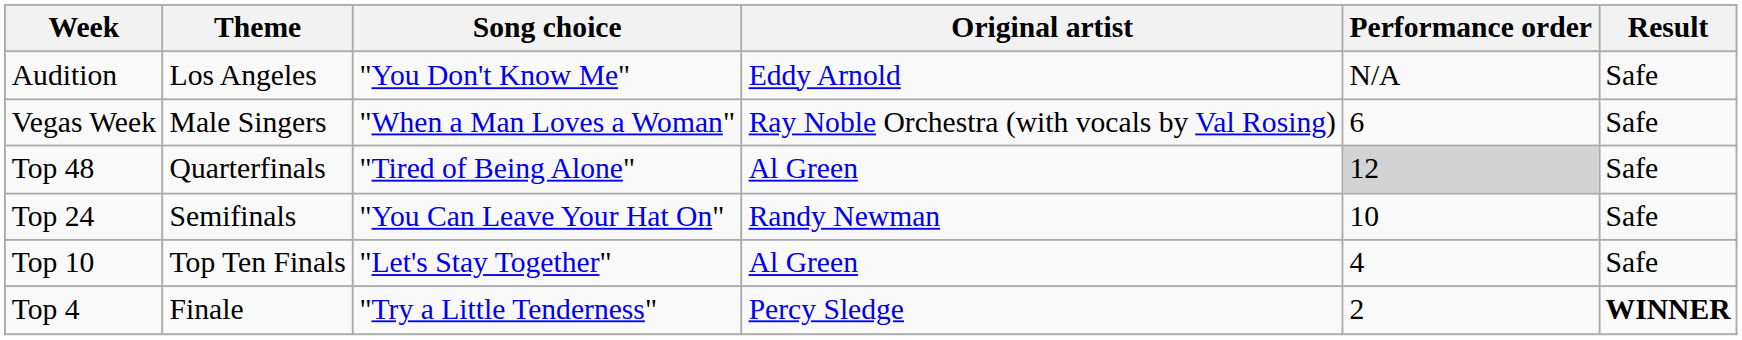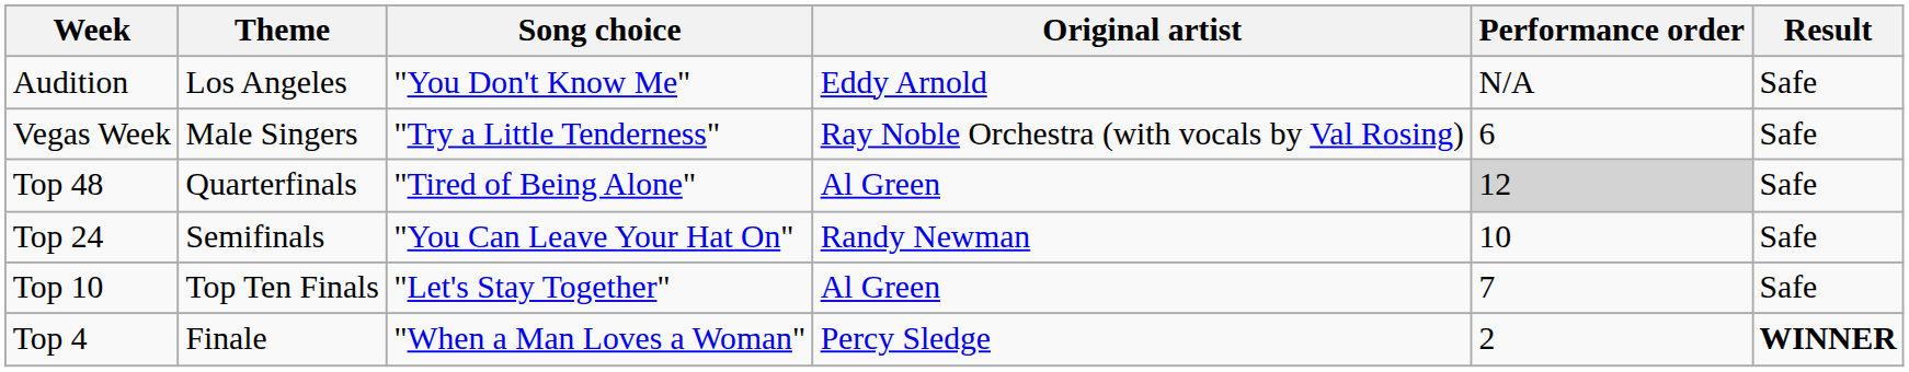 <table class="wikitable">
 <tr>
 <th>Week</th>
 <th>Theme</th>
 <th>Song choice</th>
 <th>Original artist</th>
 <th>Performance order</th>
 <th>Result</th>
 </tr>
 <tr>
 <td>Audition</td>
 <td>Los Angeles</td>
 <td>"<a href='#'>You Don't Know Me</a>"</td>
 <td><a href='#'>Eddy Arnold</a></td>
 <td>N/A</td>
 <td>Safe</td>
 </tr>
 <tr>
 <td>Vegas Week</td>
 <td>Male Singers</td>
-<td>"<a href='#'>When a Man Loves a Woman</a>"</td>
+<td>"<a href='#'>Try a Little Tenderness</a>"</td>
 <td><a href='#'>Ray Noble</a> Orchestra (with vocals by <a href='#'>Val Rosing</a>)</td>
 <td>6</td>
 <td>Safe</td>
 </tr>
 <tr>
 <td>Top 48</td>
 <td>Quarterfinals</td>
 <td>"<a href='#'>Tired of Being Alone</a>"</td>
 <td><a href='#'>Al Green</a></td>
 <td style="background: lightgrey;">12</td>
 <td>Safe</td>
 </tr>
 <tr>
 <td>Top 24</td>
 <td>Semifinals</td>
 <td>"<a href='#'>You Can Leave Your Hat On</a>"</td>
 <td><a href='#'>Randy Newman</a></td>
 <td>10</td>
 <td>Safe</td>
 </tr>
 <tr>
 <td>Top 10</td>
 <td>Top Ten Finals</td>
 <td>"<a href='#'>Let's Stay Together</a>"</td>
 <td><a href='#'>Al Green</a></td>
-<td>4</td>
+<td>7</td>
 <td>Safe</td>
 </tr>
 <tr>
 <td>Top 4</td>
 <td>Finale</td>
-<td>"<a href='#'>Try a Little Tenderness</a>"</td>
+<td>"<a href='#'>When a Man Loves a Woman</a>"</td>
 <td><a href='#'>Percy Sledge</a></td>
 <td>2</td>
 <td><strong>WINNER</strong></td>
 </tr>
 </table>
